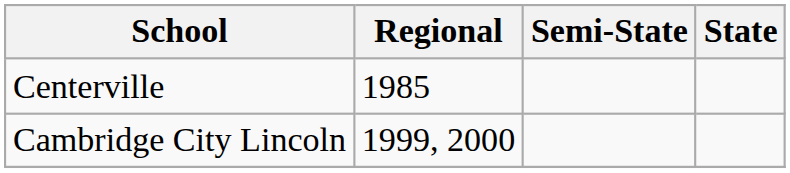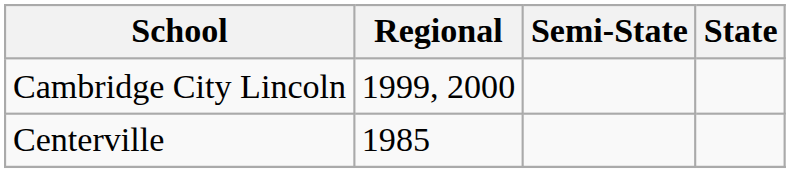 <table class="wikitable">
 <tr>
 <th>School</th>
 <th>Regional</th>
 <th>Semi-State</th>
 <th>State</th>
 </tr>
 <tr>
+<td>Cambridge City Lincoln</td>
+<td>1999, 2000</td>
+<td></td>
+<td></td>
+</tr>
+<tr>
 <td>Centerville</td>
 <td>1985</td>
 <td></td>
 <td></td>
 </tr>
 <tr>
-<td>Cambridge City Lincoln</td>
-<td>1999, 2000</td>
-<td></td>
-<td></td>
-</tr>
-<tr>
 </tr>
 </table>
